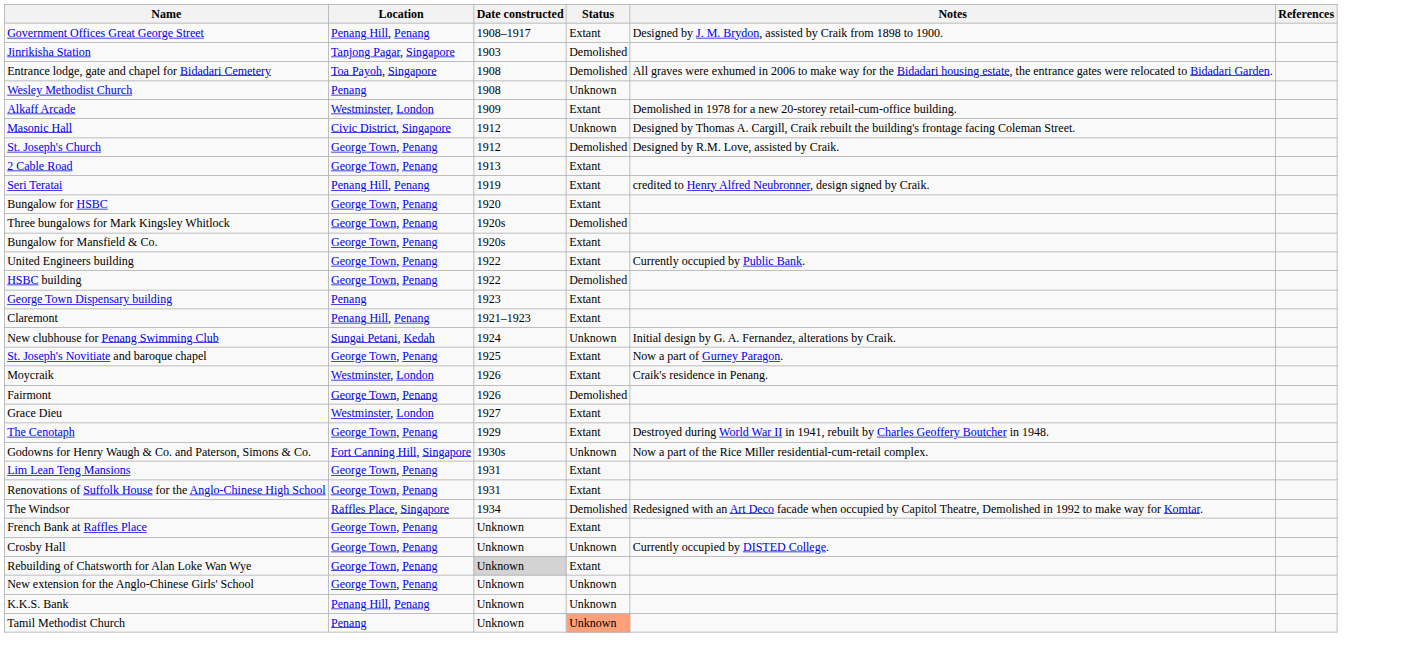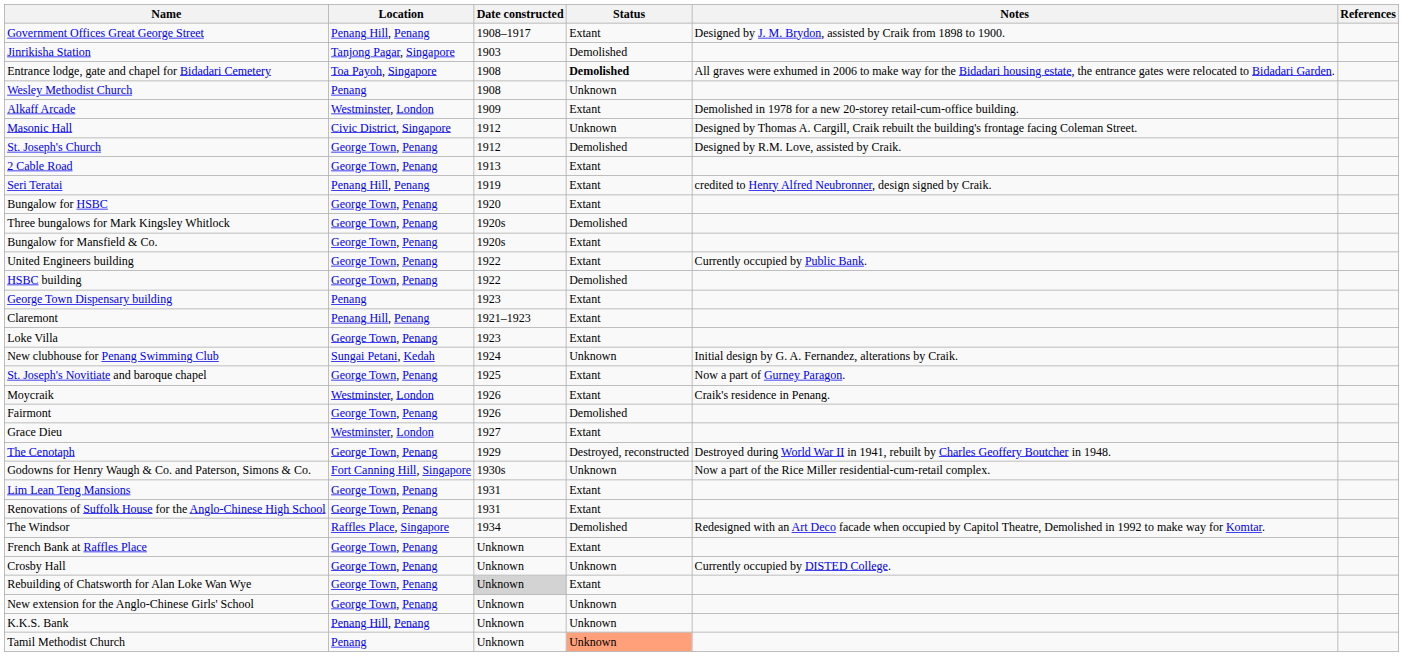 <table class="wikitable">
 <tr>
 <th>Name</th>
 <th>Location</th>
 <th>Date constructed</th>
 <th>Status</th>
 <th>Notes</th>
 <th>References</th>
 </tr>
 <tr>
 <td><a href='#'>Government Offices Great George Street</a></td>
 <td><a href='#'>Penang Hill</a>, <a href='#'>Penang</a></td>
 <td>1908–1917</td>
 <td>Extant</td>
 <td>Designed by <a href='#'>J. M. Brydon</a>, assisted by Craik from 1898 to 1900.</td>
 <td></td>
 </tr>
 <tr>
 <td><a href='#'>Jinrikisha Station</a></td>
 <td><a href='#'>Tanjong Pagar</a>, <a href='#'>Singapore</a></td>
 <td>1903</td>
 <td>Demolished</td>
 <td></td>
 <td></td>
 </tr>
 <tr>
 <td>Entrance lodge, gate and chapel for <a href='#'>Bidadari Cemetery</a></td>
 <td><a href='#'>Toa Payoh</a>, <a href='#'>Singapore</a></td>
 <td>1908</td>
-<td>Demolished</td>
+<td><strong>Demolished</strong></td>
 <td>All graves were exhumed in 2006 to make way for the <a href='#'>Bidadari housing estate</a>, the entrance gates were relocated to <a href='#'>Bidadari Garden</a>.</td>
 <td></td>
 </tr>
 <tr>
 <td><a href='#'>Wesley Methodist Church</a></td>
 <td><a href='#'>Penang</a></td>
 <td>1908</td>
 <td>Unknown</td>
 <td></td>
 <td></td>
 </tr>
 <tr>
 <td><a href='#'>Alkaff Arcade</a></td>
 <td><a href='#'>Westminster</a>, <a href='#'>London</a></td>
 <td>1909</td>
 <td>Extant</td>
 <td>Demolished in 1978 for a new 20-storey retail-cum-office building.</td>
 <td></td>
 </tr>
 <tr>
 <td><a href='#'>Masonic Hall</a></td>
 <td><a href='#'>Civic District</a>, <a href='#'>Singapore</a></td>
 <td>1912</td>
 <td>Unknown</td>
 <td>Designed by Thomas A. Cargill, Craik rebuilt the building's frontage facing Coleman Street.</td>
 <td></td>
 </tr>
 <tr>
 <td><a href='#'>St. Joseph's Church</a></td>
 <td><a href='#'>George Town</a>, <a href='#'>Penang</a></td>
 <td>1912</td>
 <td>Demolished</td>
 <td>Designed by R.M. Love, assisted by Craik.</td>
 <td></td>
 </tr>
 <tr>
 <td><a href='#'>2 Cable Road</a></td>
 <td><a href='#'>George Town</a>, <a href='#'>Penang</a></td>
 <td>1913</td>
 <td>Extant</td>
 <td></td>
 <td></td>
 </tr>
 <tr>
 <td><a href='#'>Seri Teratai</a></td>
 <td><a href='#'>Penang Hill</a>, <a href='#'>Penang</a></td>
 <td>1919</td>
 <td>Extant</td>
 <td>credited to <a href='#'>Henry Alfred Neubronner</a>, design signed by Craik.</td>
 <td></td>
 </tr>
 <tr>
 <td>Bungalow for <a href='#'>HSBC</a></td>
 <td><a href='#'>George Town</a>, <a href='#'>Penang</a></td>
 <td>1920</td>
 <td>Extant</td>
 <td></td>
 <td></td>
 </tr>
 <tr>
 <td>Three bungalows for Mark Kingsley Whitlock</td>
 <td><a href='#'>George Town</a>, <a href='#'>Penang</a></td>
 <td>1920s</td>
 <td>Demolished</td>
 <td></td>
 <td></td>
 </tr>
 <tr>
 <td>Bungalow for Mansfield & Co.</td>
 <td><a href='#'>George Town</a>, <a href='#'>Penang</a></td>
 <td>1920s</td>
 <td>Extant</td>
 <td></td>
 <td></td>
 </tr>
 <tr>
 <td>United Engineers building</td>
 <td><a href='#'>George Town</a>, <a href='#'>Penang</a></td>
 <td>1922</td>
 <td>Extant</td>
 <td>Currently occupied by <a href='#'>Public Bank</a>.</td>
 <td></td>
 </tr>
 <tr>
 <td><a href='#'>HSBC</a> building</td>
 <td><a href='#'>George Town</a>, <a href='#'>Penang</a></td>
 <td>1922</td>
 <td>Demolished</td>
 <td></td>
 <td></td>
 </tr>
 <tr>
 <td><a href='#'>George Town Dispensary building</a></td>
 <td><a href='#'>Penang</a></td>
 <td>1923</td>
 <td>Extant</td>
 <td></td>
 <td></td>
 </tr>
 <tr>
 <td>Claremont</td>
 <td><a href='#'>Penang Hill</a>, <a href='#'>Penang</a></td>
 <td>1921–1923</td>
 <td>Extant</td>
 <td></td>
 <td></td>
 </tr>
 <tr>
+<td>Loke Villa</td>
+<td><a href='#'>George Town</a>, <a href='#'>Penang</a></td>
+<td>1923</td>
+<td>Extant</td>
+<td></td>
+<td></td>
+</tr>
+<tr>
 <td>New clubhouse for <a href='#'>Penang Swimming Club</a></td>
 <td><a href='#'>Sungai Petani</a>, <a href='#'>Kedah</a></td>
 <td>1924</td>
 <td>Unknown</td>
 <td>Initial design by G. A. Fernandez, alterations by Craik.</td>
 <td></td>
 </tr>
 <tr>
 <td><a href='#'>St. Joseph's Novitiate</a> and baroque chapel</td>
 <td><a href='#'>George Town</a>, <a href='#'>Penang</a></td>
 <td>1925</td>
 <td>Extant</td>
 <td>Now a part of <a href='#'>Gurney Paragon</a>.</td>
 <td></td>
 </tr>
 <tr>
 <td>Moycraik</td>
 <td><a href='#'>Westminster</a>, <a href='#'>London</a></td>
 <td>1926</td>
 <td>Extant</td>
 <td>Craik's residence in Penang.</td>
 <td></td>
 </tr>
 <tr>
 <td>Fairmont</td>
 <td><a href='#'>George Town</a>, <a href='#'>Penang</a></td>
 <td>1926</td>
 <td>Demolished</td>
 <td></td>
 <td></td>
 </tr>
 <tr>
 <td>Grace Dieu</td>
 <td><a href='#'>Westminster</a>, <a href='#'>London</a></td>
 <td>1927</td>
 <td>Extant</td>
 <td></td>
 <td></td>
 </tr>
 <tr>
 <td><a href='#'>The Cenotaph</a></td>
 <td><a href='#'>George Town</a>, <a href='#'>Penang</a></td>
 <td>1929</td>
-<td>Extant</td>
+<td>Destroyed, reconstructed</td>
 <td>Destroyed during <a href='#'>World War II</a> in 1941, rebuilt by <a href='#'>Charles Geoffery Boutcher</a> in 1948.</td>
 <td></td>
 </tr>
 <tr>
 <td>Godowns for Henry Waugh & Co. and Paterson, Simons & Co.</td>
 <td><a href='#'>Fort Canning Hill</a>, <a href='#'>Singapore</a></td>
 <td>1930s</td>
 <td>Unknown</td>
 <td>Now a part of the Rice Miller residential-cum-retail complex.</td>
 <td></td>
 </tr>
 <tr>
 <td><a href='#'>Lim Lean Teng Mansions</a></td>
 <td><a href='#'>George Town</a>, <a href='#'>Penang</a></td>
 <td>1931</td>
 <td>Extant</td>
 <td></td>
 <td></td>
 </tr>
 <tr>
 <td>Renovations of <a href='#'>Suffolk House</a> for the <a href='#'>Anglo-Chinese High School</a></td>
 <td><a href='#'>George Town</a>, <a href='#'>Penang</a></td>
 <td>1931</td>
 <td>Extant</td>
 <td></td>
 <td></td>
 </tr>
 <tr>
 <td>The Windsor</td>
 <td><a href='#'>Raffles Place</a>, <a href='#'>Singapore</a></td>
 <td>1934</td>
 <td>Demolished</td>
 <td>Redesigned with an <a href='#'>Art Deco</a> facade when occupied by Capitol Theatre, Demolished in 1992 to make way for <a href='#'>Komtar</a>.</td>
 <td></td>
 </tr>
 <tr>
 <td>French Bank at <a href='#'>Raffles Place</a></td>
 <td><a href='#'>George Town</a>, <a href='#'>Penang</a></td>
 <td>Unknown</td>
 <td>Extant</td>
 <td></td>
 <td></td>
 </tr>
 <tr>
 <td>Crosby Hall</td>
 <td><a href='#'>George Town</a>, <a href='#'>Penang</a></td>
 <td>Unknown</td>
 <td>Unknown</td>
 <td>Currently occupied by <a href='#'>DISTED College</a>.</td>
 <td></td>
 </tr>
 <tr>
 <td>Rebuilding of Chatsworth for Alan Loke Wan Wye</td>
 <td><a href='#'>George Town</a>, <a href='#'>Penang</a></td>
 <td style="background: lightgrey;">Unknown</td>
 <td>Extant</td>
 <td></td>
 <td></td>
 </tr>
 <tr>
 <td>New extension for the Anglo-Chinese Girls' School</td>
 <td><a href='#'>George Town</a>, <a href='#'>Penang</a></td>
 <td>Unknown</td>
 <td>Unknown</td>
 <td></td>
 <td></td>
 </tr>
 <tr>
 <td>K.K.S. Bank</td>
 <td><a href='#'>Penang Hill</a>, <a href='#'>Penang</a></td>
 <td>Unknown</td>
 <td>Unknown</td>
 <td></td>
 <td></td>
 </tr>
 <tr>
 <td>Tamil Methodist Church</td>
 <td><a href='#'>Penang</a></td>
 <td>Unknown</td>
 <td style="background: lightsalmon;">Unknown</td>
 <td></td>
 <td></td>
 </tr>
 </table>
